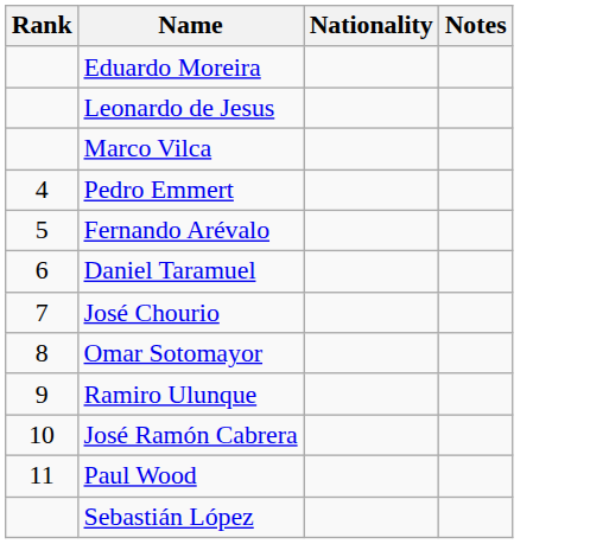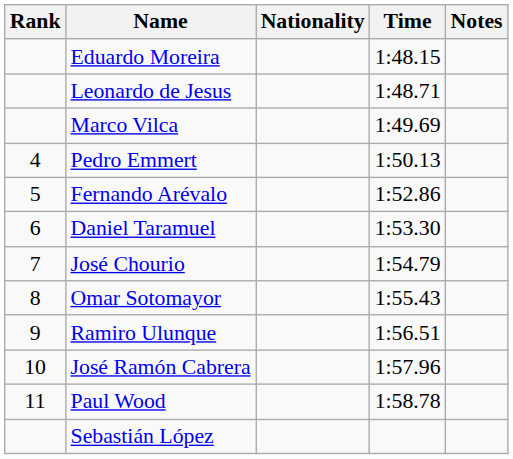 <table class="wikitable sortable" style="text-align:center">
 <tr>
 <th>Rank</th>
 <th>Name</th>
 <th>Nationality</th>
+<th>Time</th>
 <th>Notes</th>
 </tr>
 <tr>
 <td></td>
 <td align=left><a href='#'>Eduardo Moreira</a></td>
 <td align=left></td>
+<td>1:48.15</td>
 <td></td>
 </tr>
 <tr>
 <td></td>
 <td align=left><a href='#'>Leonardo de Jesus</a></td>
 <td align=left></td>
+<td>1:48.71</td>
 <td></td>
 </tr>
 <tr>
 <td></td>
 <td align=left><a href='#'>Marco Vilca</a></td>
 <td align=left></td>
+<td>1:49.69</td>
 <td></td>
 </tr>
 <tr>
 <td>4</td>
 <td align=left><a href='#'>Pedro Emmert</a></td>
 <td align=left></td>
+<td>1:50.13</td>
 <td></td>
 </tr>
 <tr>
 <td>5</td>
 <td align=left><a href='#'>Fernando Arévalo</a></td>
 <td align=left></td>
+<td>1:52.86</td>
 <td></td>
 </tr>
 <tr>
 <td>6</td>
 <td align=left><a href='#'>Daniel Taramuel</a></td>
 <td align=left></td>
+<td>1:53.30</td>
 <td></td>
 </tr>
 <tr>
 <td>7</td>
 <td align=left><a href='#'>José Chourio</a></td>
 <td align=left></td>
+<td>1:54.79</td>
 <td></td>
 </tr>
 <tr>
 <td>8</td>
 <td align=left><a href='#'>Omar Sotomayor</a></td>
 <td align=left></td>
+<td>1:55.43</td>
 <td></td>
 </tr>
 <tr>
 <td>9</td>
 <td align=left><a href='#'>Ramiro Ulunque</a></td>
 <td align=left></td>
+<td>1:56.51</td>
 <td></td>
 </tr>
 <tr>
 <td>10</td>
 <td align=left><a href='#'>José Ramón Cabrera</a></td>
 <td align=left></td>
+<td>1:57.96</td>
 <td></td>
 </tr>
 <tr>
 <td>11</td>
 <td align=left><a href='#'>Paul Wood</a></td>
 <td align=left></td>
+<td>1:58.78</td>
 <td></td>
 </tr>
 <tr>
 <td></td>
 <td align=left><a href='#'>Sebastián López</a></td>
 <td align=left></td>
 <td></td>
+<td></td>
 </tr>
 </table>
